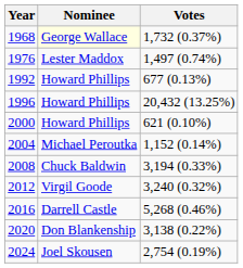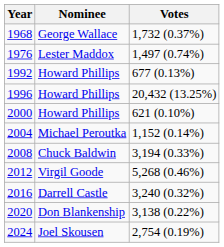 <table class="wikitable">
 <tr>
 <th>Year</th>
 <th>Nominee</th>
 <th>Votes</th>
 </tr>
 <tr>
 <td><a href='#'>1968</a></td>
-<td style="background: lightyellow;"><a href='#'>George Wallace</a></td>
+<td><a href='#'>George Wallace</a></td>
 <td>1,732 (0.37%)</td>
 </tr>
 <tr>
 <td><a href='#'>1976</a></td>
 <td><a href='#'>Lester Maddox</a></td>
 <td>1,497 (0.74%)</td>
 </tr>
 <tr>
 <td><a href='#'>1992</a></td>
 <td><a href='#'>Howard Phillips</a></td>
 <td>677 (0.13%)</td>
 </tr>
 <tr>
 <td><a href='#'>1996</a></td>
 <td><a href='#'>Howard Phillips</a></td>
 <td>20,432 (13.25%)</td>
 </tr>
 <tr>
 <td><a href='#'>2000</a></td>
 <td><a href='#'>Howard Phillips</a></td>
 <td>621 (0.10%)</td>
 </tr>
 <tr>
 <td><a href='#'>2004</a></td>
 <td><a href='#'>Michael Peroutka</a></td>
 <td>1,152 (0.14%)</td>
 </tr>
 <tr>
 <td><a href='#'>2008</a></td>
 <td><a href='#'>Chuck Baldwin</a></td>
 <td>3,194 (0.33%)</td>
 </tr>
 <tr>
 <td><a href='#'>2012</a></td>
 <td><a href='#'>Virgil Goode</a></td>
-<td>3,240 (0.32%)</td>
+<td>5,268 (0.46%)</td>
 </tr>
 <tr>
 <td><a href='#'>2016</a></td>
 <td><a href='#'>Darrell Castle</a></td>
-<td>5,268 (0.46%)</td>
+<td>3,240 (0.32%)</td>
 </tr>
 <tr>
 <td><a href='#'>2020</a></td>
 <td><a href='#'>Don Blankenship</a></td>
 <td>3,138 (0.22%)</td>
 </tr>
 <tr>
 <td><a href='#'>2024</a></td>
 <td><a href='#'>Joel Skousen</a></td>
 <td>2,754 (0.19%)</td>
 </tr>
 </table>
